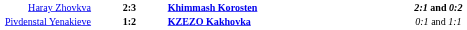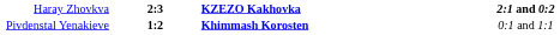 <table width=100% cellspacing=1>
 <tr>
 <th width=20%></th>
 <th width=12%></th>
 <th width=20%></th>
 <th></th>
 </tr>
 <tr style=font-size:90%>
 <td align=right><a href='#'>Haray Zhovkva</a></td>
 <td align=center><strong>2:3</strong></td>
-<td><strong><a href='#'>Khimmash Korosten</a></strong></td>
+<td><strong><a href='#'>KZEZO Kakhovka</a></strong></td>
 <td align=center><strong><em>2:1</em> and <em>0:2</em></strong></td>
 </tr>
 <tr style=font-size:90%>
 <td align=right><a href='#'>Pivdenstal Yenakieve</a></td>
 <td align=center><strong>1:2</strong></td>
-<td><strong><a href='#'>KZEZO Kakhovka</a></strong></td>
+<td><strong><a href='#'>Khimmash Korosten</a></strong></td>
 <td align=center><em>0:1</em> and <em>1:1</em></td>
 </tr>
 </table>
